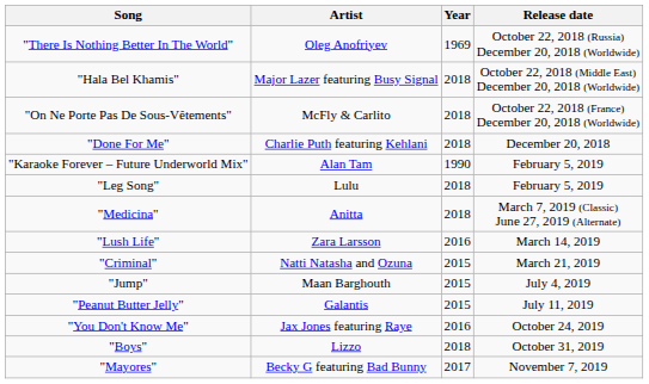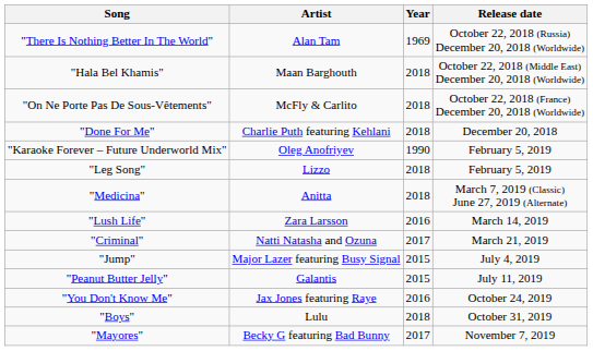 <table class="wikitable sortable" style="text-align: center;">
 <tr>
 <th scope="col">Song</th>
 <th scope="col">Artist</th>
 <th scope="col">Year</th>
 <th scope="col">Release date</th>
 </tr>
 <tr>
 <td>"<a href='#'>There Is Nothing Better In The World</a>"</td>
-<td><a href='#'>Oleg Anofriyev</a></td>
+<td><a href='#'>Alan Tam</a></td>
 <td>1969</td>
 <td>October 22, 2018 <small>(Russia)</small><br>December 20, 2018 <small>(Worldwide)</small></td>
 </tr>
 <tr>
 <td>"Hala Bel Khamis"</td>
-<td><a href='#'>Major Lazer</a> featuring <a href='#'>Busy Signal</a></td>
+<td>Maan Barghouth</td>
 <td>2018</td>
 <td>October 22, 2018 <small>(Middle East)</small><br>December 20, 2018 <small>(Worldwide)</small></td>
 </tr>
 <tr>
 <td>"On Ne Porte Pas De Sous-Vêtements"</td>
 <td>McFly & Carlito</td>
 <td>2018</td>
 <td>October 22, 2018 <small>(France)</small><br>December 20, 2018 <small>(Worldwide)</small></td>
 </tr>
 <tr>
 <td>"<a href='#'>Done For Me</a>"</td>
 <td><a href='#'>Charlie Puth</a> featuring <a href='#'>Kehlani</a></td>
 <td>2018</td>
 <td>December 20, 2018</td>
 </tr>
 <tr>
 <td>"Karaoke Forever – Future Underworld Mix"</td>
-<td><a href='#'>Alan Tam</a></td>
+<td><a href='#'>Oleg Anofriyev</a></td>
 <td>1990</td>
 <td>February 5, 2019</td>
 </tr>
 <tr>
 <td>"Leg Song"</td>
-<td>Lulu</td>
+<td><a href='#'>Lizzo</a></td>
 <td>2018</td>
 <td>February 5, 2019</td>
 </tr>
 <tr>
 <td>"<a href='#'>Medicina</a>"</td>
 <td><a href='#'>Anitta</a></td>
 <td>2018</td>
 <td>March 7, 2019 <small>(Classic)</small><br>June 27, 2019 <small>(Alternate)</small></td>
 </tr>
 <tr>
 <td>"<a href='#'>Lush Life</a>"</td>
 <td><a href='#'>Zara Larsson</a></td>
 <td>2016</td>
 <td>March 14, 2019</td>
 </tr>
 <tr>
 <td>"<a href='#'>Criminal</a>"</td>
 <td><a href='#'>Natti Natasha</a> and <a href='#'>Ozuna</a></td>
-<td>2015</td>
+<td>2017</td>
 <td>March 21, 2019</td>
 </tr>
 <tr>
 <td>"Jump"</td>
-<td>Maan Barghouth</td>
+<td><a href='#'>Major Lazer</a> featuring <a href='#'>Busy Signal</a></td>
 <td>2015</td>
 <td>July 4, 2019</td>
 </tr>
 <tr>
 <td>"<a href='#'>Peanut Butter Jelly</a>"</td>
 <td><a href='#'>Galantis</a></td>
 <td>2015</td>
 <td>July 11, 2019</td>
 </tr>
 <tr>
 <td>"<a href='#'>You Don't Know Me</a>"</td>
 <td><a href='#'>Jax Jones</a> featuring <a href='#'>Raye</a></td>
 <td>2016</td>
 <td>October 24, 2019</td>
 </tr>
 <tr>
 <td>"<a href='#'>Boys</a>"</td>
-<td><a href='#'>Lizzo</a></td>
+<td>Lulu</td>
 <td>2018</td>
 <td>October 31, 2019</td>
 </tr>
 <tr>
 <td>"<a href='#'>Mayores</a>"</td>
 <td><a href='#'>Becky G</a> featuring <a href='#'>Bad Bunny</a></td>
 <td>2017</td>
 <td>November 7, 2019</td>
 </tr>
 </table>
